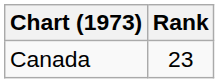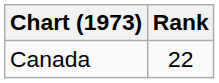 <table class="wikitable sortable">
 <tr>
 <th align="left">Chart (1973)</th>
 <th style="text-align:center;">Rank</th>
 </tr>
 <tr>
 <td>Canada </td>
-<td style="text-align:center;">23</td>
+<td style="text-align:center;">22</td>
 </tr>
 </table>
